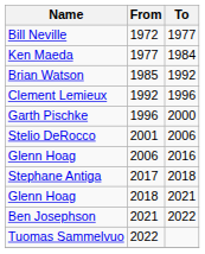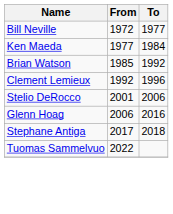 <table class="wikitable sortable" style="text-align: centre;">
 <tr>
 <th>Name</th>
 <th>From</th>
 <th>To</th>
 </tr>
 <tr>
 <td style="text-align: left;"> <a href='#'>Bill Neville</a></td>
 <td>1972</td>
 <td>1977</td>
 </tr>
 <tr>
 <td style="text-align: left;"> <a href='#'>Ken Maeda</a></td>
 <td>1977</td>
 <td>1984</td>
 </tr>
 <tr>
 <td style="text-align: left;"> <a href='#'>Brian Watson</a></td>
 <td>1985</td>
 <td>1992</td>
 </tr>
 <tr>
 <td style="text-align: left;"> <a href='#'>Clement Lemieux</a></td>
 <td>1992</td>
 <td>1996</td>
 </tr>
 <tr>
-<td style="text-align: left;"> <a href='#'>Garth Pischke</a></td>
-<td>1996</td>
-<td>2000</td>
-</tr>
-<tr>
 <td style="text-align: left;"> <a href='#'>Stelio DeRocco</a></td>
 <td>2001</td>
 <td>2006</td>
 </tr>
 <tr>
 <td style="text-align: left;"> <a href='#'>Glenn Hoag</a></td>
 <td>2006</td>
 <td>2016</td>
 </tr>
 <tr>
 <td style="text-align: left;"> <a href='#'>Stephane Antiga</a></td>
 <td>2017</td>
 <td>2018</td>
 </tr>
 <tr>
-<td style="text-align: left;"> <a href='#'>Glenn Hoag</a></td>
-<td>2018</td>
-<td>2021</td>
-</tr>
-<tr>
-<td style="text-align: left;"> <a href='#'>Ben Josephson</a></td>
-<td>2021</td>
-<td>2022</td>
-</tr>
-<tr>
 <td style="text-align: left;"> <a href='#'>Tuomas Sammelvuo</a></td>
 <td>2022</td>
 <td></td>
 </tr>
 <tr>
 </tr>
 </table>
